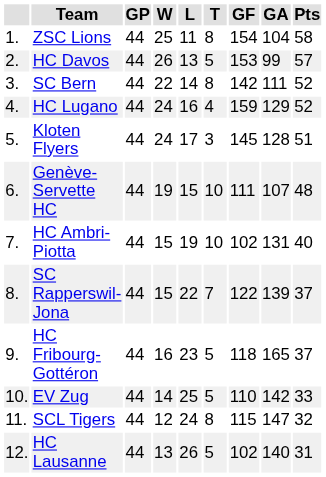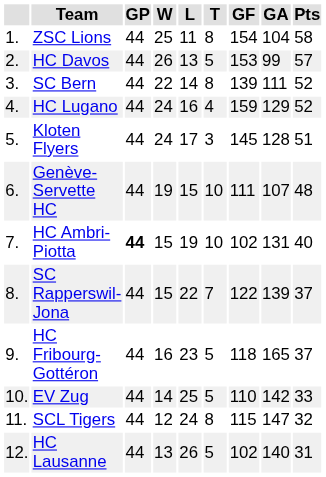 <table>
 <tr>
 <th colspan=2></th>
 </tr>
 <tr bgcolor="#e0e0e0">
 <th width=10></th>
 <th width=70>Team</th>
 <th width=20>GP</th>
 <th width=20>W</th>
 <th width=20>L</th>
 <th width=20>T</th>
 <th width=20>GF</th>
 <th width=20>GA</th>
 <th width=20>Pts</th>
 </tr>
 <tr>
 <td>1.</td>
 <td><a href='#'>ZSC Lions</a></td>
 <td>44</td>
 <td>25</td>
 <td>11</td>
 <td>8</td>
 <td>154</td>
 <td>104</td>
 <td>58</td>
 </tr>
 <tr bgcolor="#f0f0f0">
 <td>2.</td>
 <td><a href='#'>HC Davos</a></td>
 <td>44</td>
 <td>26</td>
 <td>13</td>
 <td>5</td>
 <td>153</td>
 <td>99</td>
 <td>57</td>
 </tr>
 <tr>
 <td>3.</td>
 <td><a href='#'>SC Bern</a></td>
 <td>44</td>
 <td>22</td>
 <td>14</td>
 <td>8</td>
-<td>142</td>
+<td>139</td>
 <td>111</td>
 <td>52</td>
 </tr>
 <tr bgcolor="#f0f0f0">
 <td>4.</td>
 <td><a href='#'>HC Lugano</a></td>
 <td>44</td>
 <td>24</td>
 <td>16</td>
 <td>4</td>
 <td>159</td>
 <td>129</td>
 <td>52</td>
 </tr>
 <tr>
 <td>5.</td>
 <td><a href='#'>Kloten Flyers</a></td>
 <td>44</td>
 <td>24</td>
 <td>17</td>
 <td>3</td>
 <td>145</td>
 <td>128</td>
 <td>51</td>
 </tr>
 <tr bgcolor="#f0f0f0">
 <td>6.</td>
 <td><a href='#'>Genève-Servette HC</a></td>
 <td>44</td>
 <td>19</td>
 <td>15</td>
 <td>10</td>
 <td>111</td>
 <td>107</td>
 <td>48</td>
 </tr>
 <tr>
 <td>7.</td>
 <td><a href='#'>HC Ambri-Piotta</a></td>
-<td>44</td>
+<td><strong>44</strong></td>
 <td>15</td>
 <td>19</td>
 <td>10</td>
 <td>102</td>
 <td>131</td>
 <td>40</td>
 </tr>
 <tr bgcolor="#f0f0f0">
 <td>8.</td>
 <td><a href='#'>SC Rapperswil-Jona</a></td>
 <td>44</td>
 <td>15</td>
 <td>22</td>
 <td>7</td>
 <td>122</td>
 <td>139</td>
 <td>37</td>
 </tr>
 <tr>
 <td>9.</td>
 <td><a href='#'>HC Fribourg-Gottéron</a></td>
 <td>44</td>
 <td>16</td>
 <td>23</td>
 <td>5</td>
 <td>118</td>
 <td>165</td>
 <td>37</td>
 </tr>
 <tr bgcolor="#f0f0f0">
 <td>10.</td>
 <td><a href='#'>EV Zug</a></td>
 <td>44</td>
 <td>14</td>
 <td>25</td>
 <td>5</td>
 <td>110</td>
 <td>142</td>
 <td>33</td>
 </tr>
 <tr>
 <td>11.</td>
 <td><a href='#'>SCL Tigers</a></td>
 <td>44</td>
 <td>12</td>
 <td>24</td>
 <td>8</td>
 <td>115</td>
 <td>147</td>
 <td>32</td>
 </tr>
 <tr bgcolor="#f0f0f0">
 <td>12.</td>
 <td><a href='#'>HC Lausanne</a></td>
 <td>44</td>
 <td>13</td>
 <td>26</td>
 <td>5</td>
 <td>102</td>
 <td>140</td>
 <td>31</td>
 </tr>
 </table>
